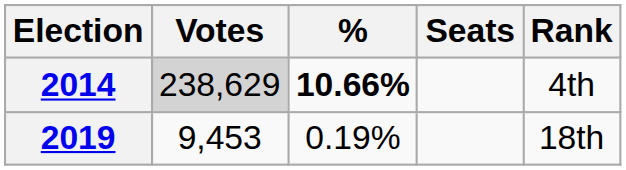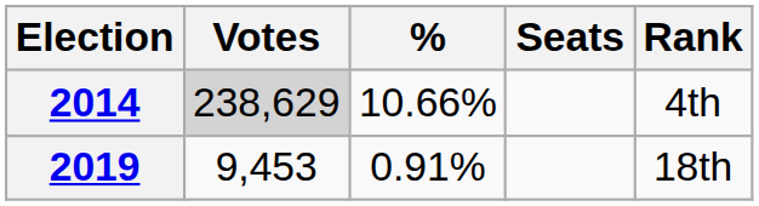 <table class="wikitable" style="text-align:center">
 <tr>
 <th>Election</th>
 <th>Votes</th>
 <th>%</th>
 <th>Seats</th>
 <th>Rank</th>
 </tr>
 <tr>
 <th><a href='#'>2014</a></th>
 <td style="background: lightgrey;">238,629</td>
-<td><strong>10.66%</strong></td>
+<td>10.66%</td>
 <td></td>
 <td>4th</td>
 </tr>
 <tr>
 <th><a href='#'>2019</a></th>
 <td>9,453</td>
-<td>0.19%</td>
+<td>0.91%</td>
 <td></td>
 <td>18th</td>
 </tr>
 </table>
